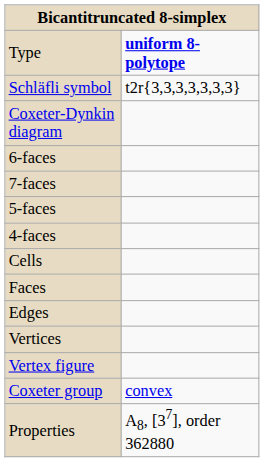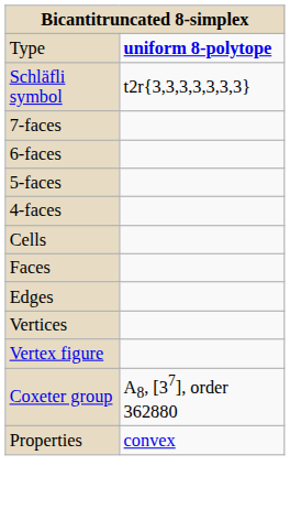 <table class="wikitable" align="right" style="margin-left:10px" width="250">
 <tr>
 <th style="background:#e7dcc3;" colspan="2">Bicantitruncated 8-simplex</th>
 </tr>
 <tr>
 <td style="background:#e7dcc3;">Type</td>
 <td><strong><a href='#'>uniform 8-polytope</a></strong></td>
 </tr>
 <tr>
 <td style="background:#e7dcc3;"><a href='#'>Schläfli symbol</a></td>
 <td>t2r{3,3,3,3,3,3,3}</td>
 </tr>
 <tr>
-<td style="background:#e7dcc3;"><a href='#'>Coxeter-Dynkin diagram</a></td>
+<td style="background:#e7dcc3;">7-faces</td>
 <td></td>
 </tr>
 <tr>
 <td style="background:#e7dcc3;">6-faces</td>
-<td></td>
-</tr>
-<tr>
-<td style="background:#e7dcc3;">7-faces</td>
 <td></td>
 </tr>
 <tr>
 <td style="background:#e7dcc3;">5-faces</td>
 <td></td>
 </tr>
 <tr>
 <td style="background:#e7dcc3;">4-faces</td>
 <td></td>
 </tr>
 <tr>
 <td style="background:#e7dcc3;">Cells</td>
 <td></td>
 </tr>
 <tr>
 <td style="background:#e7dcc3;">Faces</td>
 <td></td>
 </tr>
 <tr>
 <td style="background:#e7dcc3;">Edges</td>
 <td></td>
 </tr>
 <tr>
 <td style="background:#e7dcc3;">Vertices</td>
 <td></td>
 </tr>
 <tr>
 <td style="background:#e7dcc3;"><a href='#'>Vertex figure</a></td>
 <td></td>
 </tr>
 <tr>
 <td style="background:#e7dcc3;"><a href='#'>Coxeter group</a></td>
-<td><a href='#'>convex</a></td>
+<td>A<sub>8</sub>, [3<sup>7</sup>], order 362880</td>
 </tr>
 <tr>
 <td style="background:#e7dcc3;">Properties</td>
-<td>A<sub>8</sub>, [3<sup>7</sup>], order 362880</td>
+<td><a href='#'>convex</a></td>
 </tr>
 </table>
